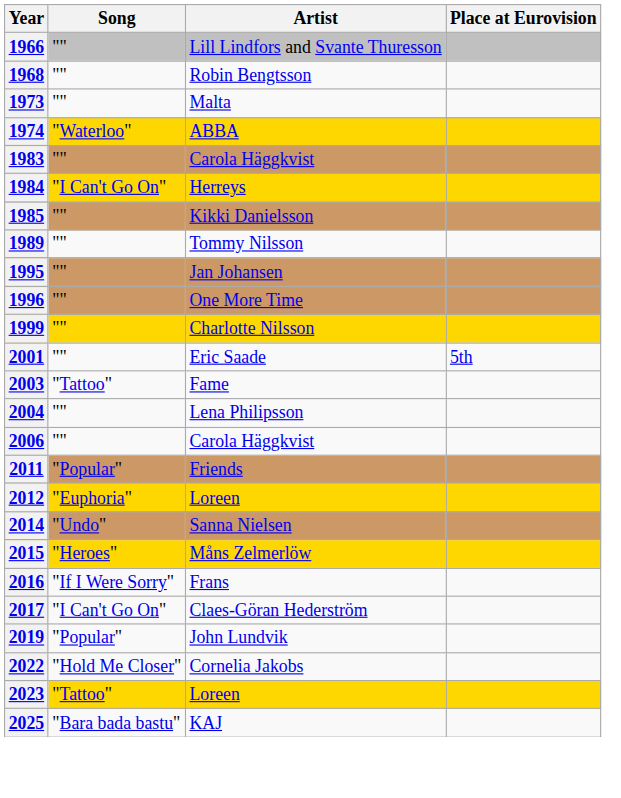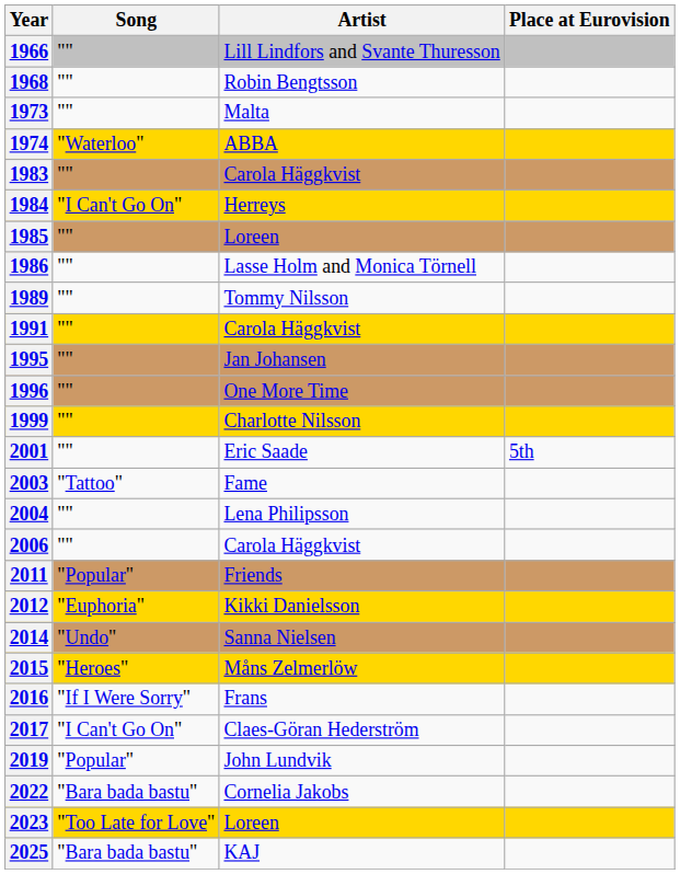 <table class="wikitable sortable plainrowheaders">
 <tr>
 <th scope="col">Year</th>
 <th scope="col">Song</th>
 <th scope="col">Artist</th>
 <th scope="col">Place at Eurovision</th>
 </tr>
 <tr bgcolor="silver">
 <th scope="row"><a href='#'>1966</a></th>
 <td>""</td>
 <td><a href='#'>Lill Lindfors</a> and <a href='#'>Svante Thuresson</a></td>
 <td></td>
 </tr>
 <tr>
 <th scope="row"><a href='#'>1968</a></th>
 <td>""</td>
 <td><a href='#'>Robin Bengtsson</a></td>
 <td></td>
 </tr>
 <tr>
 <th scope="row"><a href='#'>1973</a></th>
 <td>""</td>
 <td><a href='#'>Malta</a></td>
 <td></td>
 </tr>
 <tr bgcolor="gold">
 <th scope="row"><a href='#'>1974</a></th>
 <td>"<a href='#'>Waterloo</a>"</td>
 <td><a href='#'>ABBA</a></td>
 <td></td>
 </tr>
 <tr bgcolor="#CC9966">
 <th scope="row"><a href='#'>1983</a></th>
 <td>""</td>
 <td><a href='#'>Carola Häggkvist</a></td>
 <td></td>
 </tr>
 <tr bgcolor="gold">
 <th scope="row"><a href='#'>1984</a></th>
 <td>"<a href='#'>I Can't Go On</a>"</td>
 <td><a href='#'>Herreys</a></td>
 <td></td>
 </tr>
 <tr bgcolor="#CC9966">
 <th scope="row"><a href='#'>1985</a></th>
 <td>""</td>
-<td><a href='#'>Kikki Danielsson</a></td>
+<td><a href='#'>Loreen</a></td>
+<td></td>
+</tr>
+<tr>
+<th scope="row"><a href='#'>1986</a></th>
+<td>""</td>
+<td><a href='#'>Lasse Holm</a> and <a href='#'>Monica Törnell</a></td>
 <td></td>
 </tr>
 <tr>
 <th scope="row"><a href='#'>1989</a></th>
 <td>""</td>
 <td><a href='#'>Tommy Nilsson</a></td>
+<td></td>
+</tr>
+<tr bgcolor="gold">
+<th scope="row"><a href='#'>1991</a></th>
+<td>""</td>
+<td><a href='#'>Carola Häggkvist</a></td>
 <td></td>
 </tr>
 <tr bgcolor="#CC9966">
 <th scope="row"><a href='#'>1995</a></th>
 <td>""</td>
 <td><a href='#'>Jan Johansen</a></td>
 <td></td>
 </tr>
 <tr bgcolor="#CC9966">
 <th scope="row"><a href='#'>1996</a></th>
 <td>""</td>
 <td><a href='#'>One More Time</a></td>
 <td></td>
 </tr>
 <tr bgcolor="gold">
 <th scope="row"><a href='#'>1999</a></th>
 <td>""</td>
 <td><a href='#'>Charlotte Nilsson</a></td>
 <td></td>
 </tr>
 <tr>
 <th scope="row"><a href='#'>2001</a></th>
 <td>""</td>
 <td><a href='#'>Eric Saade</a></td>
 <td><a href='#'>5th</a></td>
 </tr>
 <tr>
 <th scope="row"><a href='#'>2003</a></th>
 <td>"<a href='#'>Tattoo</a>"</td>
 <td><a href='#'>Fame</a></td>
 <td></td>
 </tr>
 <tr>
 <th scope="row"><a href='#'>2004</a></th>
 <td>""</td>
 <td><a href='#'>Lena Philipsson</a></td>
 <td></td>
 </tr>
 <tr>
 <th scope="row"><a href='#'>2006</a></th>
 <td>""</td>
 <td><a href='#'>Carola Häggkvist</a></td>
 <td></td>
 </tr>
 <tr bgcolor="#CC9966">
 <th scope="row"><a href='#'>2011</a></th>
 <td>"<a href='#'>Popular</a>"</td>
 <td><a href='#'>Friends</a></td>
 <td></td>
 </tr>
 <tr bgcolor="gold">
 <th scope="row"><a href='#'>2012</a></th>
 <td>"<a href='#'>Euphoria</a>"</td>
-<td><a href='#'>Loreen</a></td>
+<td><a href='#'>Kikki Danielsson</a></td>
 <td></td>
 </tr>
 <tr bgcolor="#CC9966">
 <th scope="row"><a href='#'>2014</a></th>
 <td>"<a href='#'>Undo</a>"</td>
 <td><a href='#'>Sanna Nielsen</a></td>
 <td></td>
 </tr>
 <tr bgcolor="gold">
 <th scope="row"><a href='#'>2015</a></th>
 <td>"<a href='#'>Heroes</a>"</td>
 <td><a href='#'>Måns Zelmerlöw</a></td>
 <td></td>
 </tr>
 <tr>
 <th scope="row"><a href='#'>2016</a></th>
 <td>"<a href='#'>If I Were Sorry</a>"</td>
 <td><a href='#'>Frans</a></td>
 <td></td>
 </tr>
 <tr>
 <th scope="row"><a href='#'>2017</a></th>
 <td>"<a href='#'>I Can't Go On</a>"</td>
 <td><a href='#'>Claes-Göran Hederström</a></td>
 <td></td>
 </tr>
 <tr>
 <th scope="row"><a href='#'>2019</a></th>
 <td>"<a href='#'>Popular</a>"</td>
 <td><a href='#'>John Lundvik</a></td>
 <td></td>
 </tr>
 <tr>
 <th scope="row"><a href='#'>2022</a></th>
-<td>"<a href='#'>Hold Me Closer</a>"</td>
+<td>"<a href='#'>Bara bada bastu</a>"</td>
 <td><a href='#'>Cornelia Jakobs</a></td>
 <td></td>
 </tr>
 <tr bgcolor="gold">
 <th scope="row"><a href='#'>2023</a></th>
-<td>"<a href='#'>Tattoo</a>"</td>
+<td>"<a href='#'>Too Late for Love</a>"</td>
 <td><a href='#'>Loreen</a></td>
 <td></td>
 </tr>
 <tr>
 <th scope="row"><a href='#'>2025</a></th>
 <td>"<a href='#'>Bara bada bastu</a>"</td>
 <td><a href='#'>KAJ</a></td>
 <td></td>
 </tr>
 </table>
